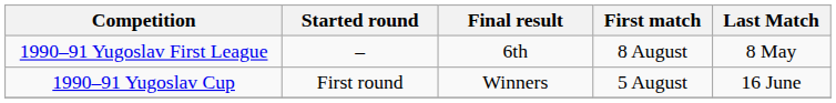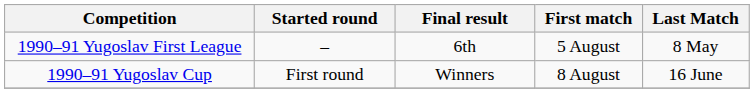 <table class="wikitable" style="text-align: center;">
 <tr>
 <th width="220">Competition</th>
 <th width="120">Started round</th>
 <th width="120">Final result</th>
 <th width="90">First match</th>
 <th width="90">Last Match</th>
 </tr>
 <tr>
 <td><a href='#'>1990–91 Yugoslav First League</a></td>
 <td>–</td>
 <td>6th</td>
-<td>8 August</td>
+<td>5 August</td>
 <td>8 May</td>
 </tr>
 <tr>
 <td><a href='#'>1990–91 Yugoslav Cup</a></td>
 <td>First round</td>
 <td>Winners</td>
-<td>5 August</td>
+<td>8 August</td>
 <td>16 June</td>
 </tr>
 <tr>
 </tr>
 </table>
